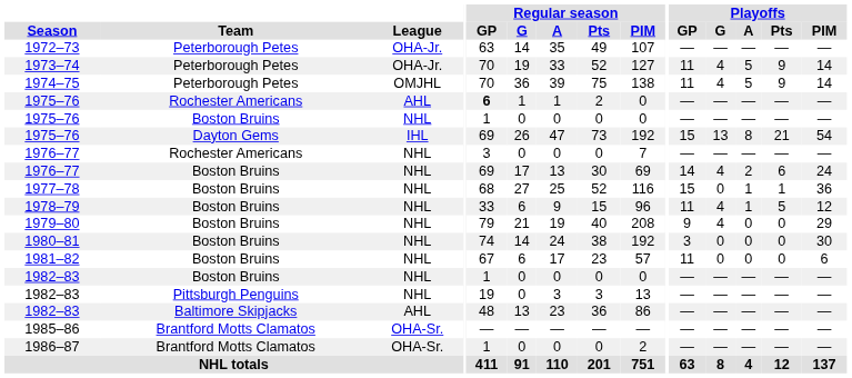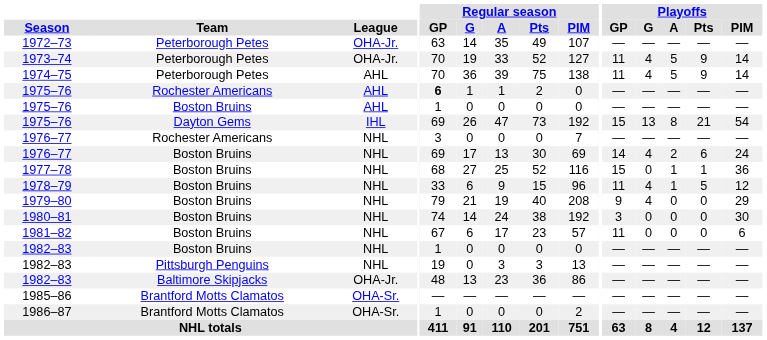 <table border="0" cellpadding="1" cellspacing="0" style="text-align:center; width:60em">
 <tr bgcolor="#e0e0e0">
 <th colspan="3" bgcolor="#ffffff"></th>
 <th rowspan="100" bgcolor="#ffffff"></th>
 <th colspan="5"><a href='#'>Regular season</a></th>
 <th rowspan="100" bgcolor="#ffffff"></th>
 <th colspan="5"><a href='#'>Playoffs</a></th>
 </tr>
 <tr bgcolor="#e0e0e0">
 <th><a href='#'>Season</a></th>
 <th>Team</th>
 <th>League</th>
 <th>GP</th>
 <th><a href='#'>G</a></th>
 <th><a href='#'>A</a></th>
 <th><a href='#'>Pts</a></th>
 <th><a href='#'>PIM</a></th>
 <th>GP</th>
 <th>G</th>
 <th>A</th>
 <th>Pts</th>
 <th>PIM</th>
 </tr>
 <tr>
 <td><a href='#'>1972–73</a></td>
 <td><a href='#'>Peterborough Petes</a></td>
 <td><a href='#'>OHA-Jr.</a></td>
 <td>63</td>
 <td>14</td>
 <td>35</td>
 <td>49</td>
 <td>107</td>
 <td>—</td>
 <td>—</td>
 <td>—</td>
 <td>—</td>
 <td>—</td>
 </tr>
 <tr bgcolor="#f0f0f0">
 <td><a href='#'>1973–74</a></td>
 <td>Peterborough Petes</td>
 <td>OHA-Jr.</td>
 <td>70</td>
 <td>19</td>
 <td>33</td>
 <td>52</td>
 <td>127</td>
 <td>11</td>
 <td>4</td>
 <td>5</td>
 <td>9</td>
 <td>14</td>
 </tr>
 <tr>
 <td><a href='#'>1974–75</a></td>
 <td>Peterborough Petes</td>
-<td>OMJHL</td>
+<td>AHL</td>
 <td>70</td>
 <td>36</td>
 <td>39</td>
 <td>75</td>
 <td>138</td>
 <td>11</td>
 <td>4</td>
 <td>5</td>
 <td>9</td>
 <td>14</td>
 </tr>
 <tr bgcolor="#f0f0f0">
 <td><a href='#'>1975–76</a></td>
 <td><a href='#'>Rochester Americans</a></td>
 <td><a href='#'>AHL</a></td>
 <td><strong>6</strong></td>
 <td>1</td>
 <td>1</td>
 <td>2</td>
 <td>0</td>
 <td>—</td>
 <td>—</td>
 <td>—</td>
 <td>—</td>
 <td>—</td>
 </tr>
 <tr>
 <td><a href='#'>1975–76</a></td>
 <td><a href='#'>Boston Bruins</a></td>
-<td><a href='#'>NHL</a></td>
+<td><a href='#'>AHL</a></td>
 <td>1</td>
 <td>0</td>
 <td>0</td>
 <td>0</td>
 <td>0</td>
 <td>—</td>
 <td>—</td>
 <td>—</td>
 <td>—</td>
 <td>—</td>
 </tr>
 <tr bgcolor="#f0f0f0">
 <td><a href='#'>1975–76</a></td>
 <td><a href='#'>Dayton Gems</a></td>
 <td><a href='#'>IHL</a></td>
 <td>69</td>
 <td>26</td>
 <td>47</td>
 <td>73</td>
 <td>192</td>
 <td>15</td>
 <td>13</td>
 <td>8</td>
 <td>21</td>
 <td>54</td>
 </tr>
 <tr>
 <td><a href='#'>1976–77</a></td>
 <td>Rochester Americans</td>
 <td>NHL</td>
 <td>3</td>
 <td>0</td>
 <td>0</td>
 <td>0</td>
 <td>7</td>
 <td>—</td>
 <td>—</td>
 <td>—</td>
 <td>—</td>
 <td>—</td>
 </tr>
 <tr bgcolor="#f0f0f0">
 <td><a href='#'>1976–77</a></td>
 <td>Boston Bruins</td>
 <td>NHL</td>
 <td>69</td>
 <td>17</td>
 <td>13</td>
 <td>30</td>
 <td>69</td>
 <td>14</td>
 <td>4</td>
 <td>2</td>
 <td>6</td>
 <td>24</td>
 </tr>
 <tr>
 <td><a href='#'>1977–78</a></td>
 <td>Boston Bruins</td>
 <td>NHL</td>
 <td>68</td>
 <td>27</td>
 <td>25</td>
 <td>52</td>
 <td>116</td>
 <td>15</td>
 <td>0</td>
 <td>1</td>
 <td>1</td>
 <td>36</td>
 </tr>
 <tr bgcolor="#f0f0f0">
 <td><a href='#'>1978–79</a></td>
 <td>Boston Bruins</td>
 <td>NHL</td>
 <td>33</td>
 <td>6</td>
 <td>9</td>
 <td>15</td>
 <td>96</td>
 <td>11</td>
 <td>4</td>
 <td>1</td>
 <td>5</td>
 <td>12</td>
 </tr>
 <tr>
 <td><a href='#'>1979–80</a></td>
 <td>Boston Bruins</td>
 <td>NHL</td>
 <td>79</td>
 <td>21</td>
 <td>19</td>
 <td>40</td>
 <td>208</td>
 <td>9</td>
 <td>4</td>
 <td>0</td>
 <td>0</td>
 <td>29</td>
 </tr>
 <tr bgcolor="#f0f0f0">
 <td><a href='#'>1980–81</a></td>
 <td>Boston Bruins</td>
 <td>NHL</td>
 <td>74</td>
 <td>14</td>
 <td>24</td>
 <td>38</td>
 <td>192</td>
 <td>3</td>
 <td>0</td>
 <td>0</td>
 <td>0</td>
 <td>30</td>
 </tr>
 <tr>
 <td><a href='#'>1981–82</a></td>
 <td>Boston Bruins</td>
 <td>NHL</td>
 <td>67</td>
 <td>6</td>
 <td>17</td>
 <td>23</td>
 <td>57</td>
 <td>11</td>
 <td>0</td>
 <td>0</td>
 <td>0</td>
 <td>6</td>
 </tr>
 <tr bgcolor="#f0f0f0">
 <td><a href='#'>1982–83</a></td>
 <td>Boston Bruins</td>
 <td>NHL</td>
 <td>1</td>
 <td>0</td>
 <td>0</td>
 <td>0</td>
 <td>0</td>
 <td>—</td>
 <td>—</td>
 <td>—</td>
 <td>—</td>
 <td>—</td>
 </tr>
 <tr>
 <td>1982–83</td>
 <td><a href='#'>Pittsburgh Penguins</a></td>
 <td>NHL</td>
 <td>19</td>
 <td>0</td>
 <td>3</td>
 <td>3</td>
 <td>13</td>
 <td>—</td>
 <td>—</td>
 <td>—</td>
 <td>—</td>
 <td>—</td>
 </tr>
 <tr bgcolor="#f0f0f0">
 <td><a href='#'>1982–83</a></td>
 <td><a href='#'>Baltimore Skipjacks</a></td>
-<td>AHL</td>
+<td>OHA-Jr.</td>
 <td>48</td>
 <td>13</td>
 <td>23</td>
 <td>36</td>
 <td>86</td>
 <td>—</td>
 <td>—</td>
 <td>—</td>
 <td>—</td>
 <td>—</td>
 </tr>
 <tr>
 <td>1985–86</td>
 <td><a href='#'>Brantford Motts Clamatos</a></td>
 <td><a href='#'>OHA-Sr.</a></td>
 <td>—</td>
 <td>—</td>
 <td>—</td>
 <td>—</td>
 <td>—</td>
 <td>—</td>
 <td>—</td>
 <td>—</td>
 <td>—</td>
 <td>—</td>
 </tr>
 <tr bgcolor="#f0f0f0">
 <td>1986–87</td>
 <td>Brantford Motts Clamatos</td>
 <td>OHA-Sr.</td>
 <td>1</td>
 <td>0</td>
 <td>0</td>
 <td>0</td>
 <td>2</td>
 <td>—</td>
 <td>—</td>
 <td>—</td>
 <td>—</td>
 <td>—</td>
 </tr>
 <tr bgcolor="#e0e0e0">
 <th colspan="3">NHL totals</th>
 <th>411</th>
 <th>91</th>
 <th>110</th>
 <th>201</th>
 <th>751</th>
 <th>63</th>
 <th>8</th>
 <th>4</th>
 <th>12</th>
 <th>137</th>
 </tr>
 </table>
